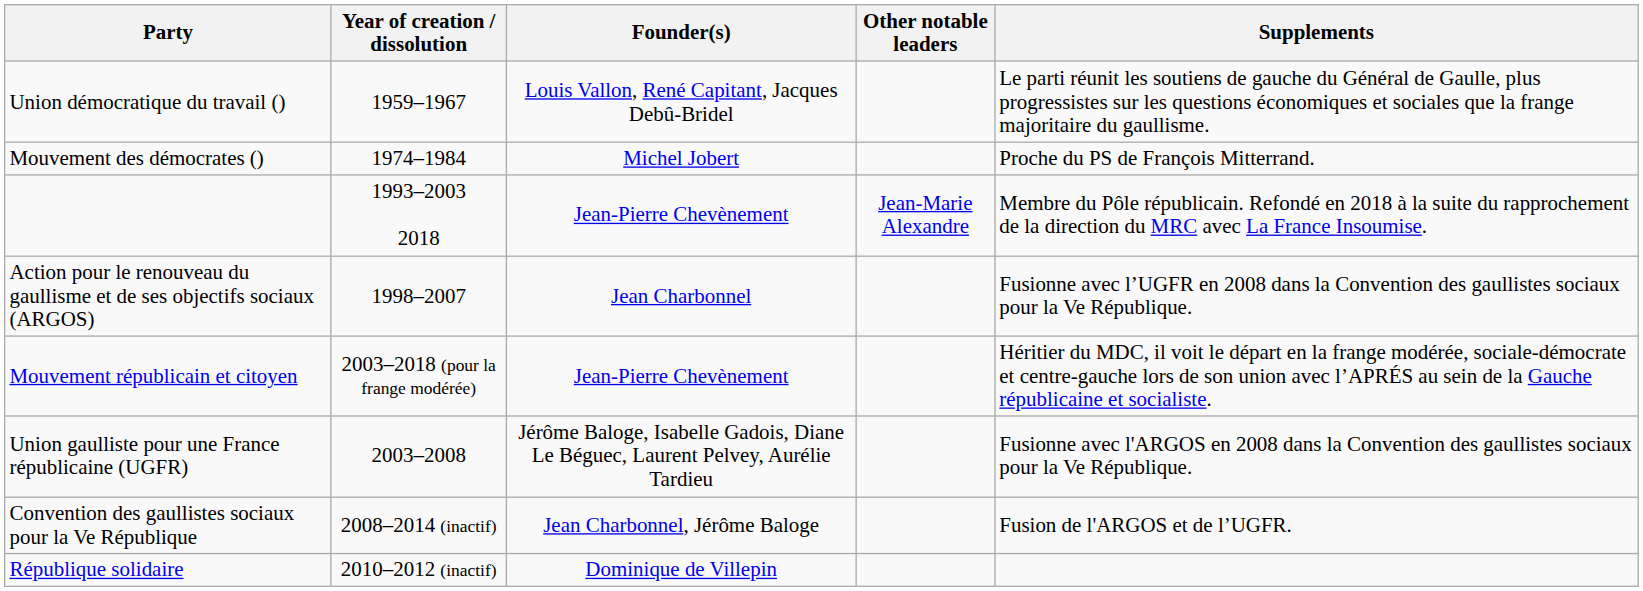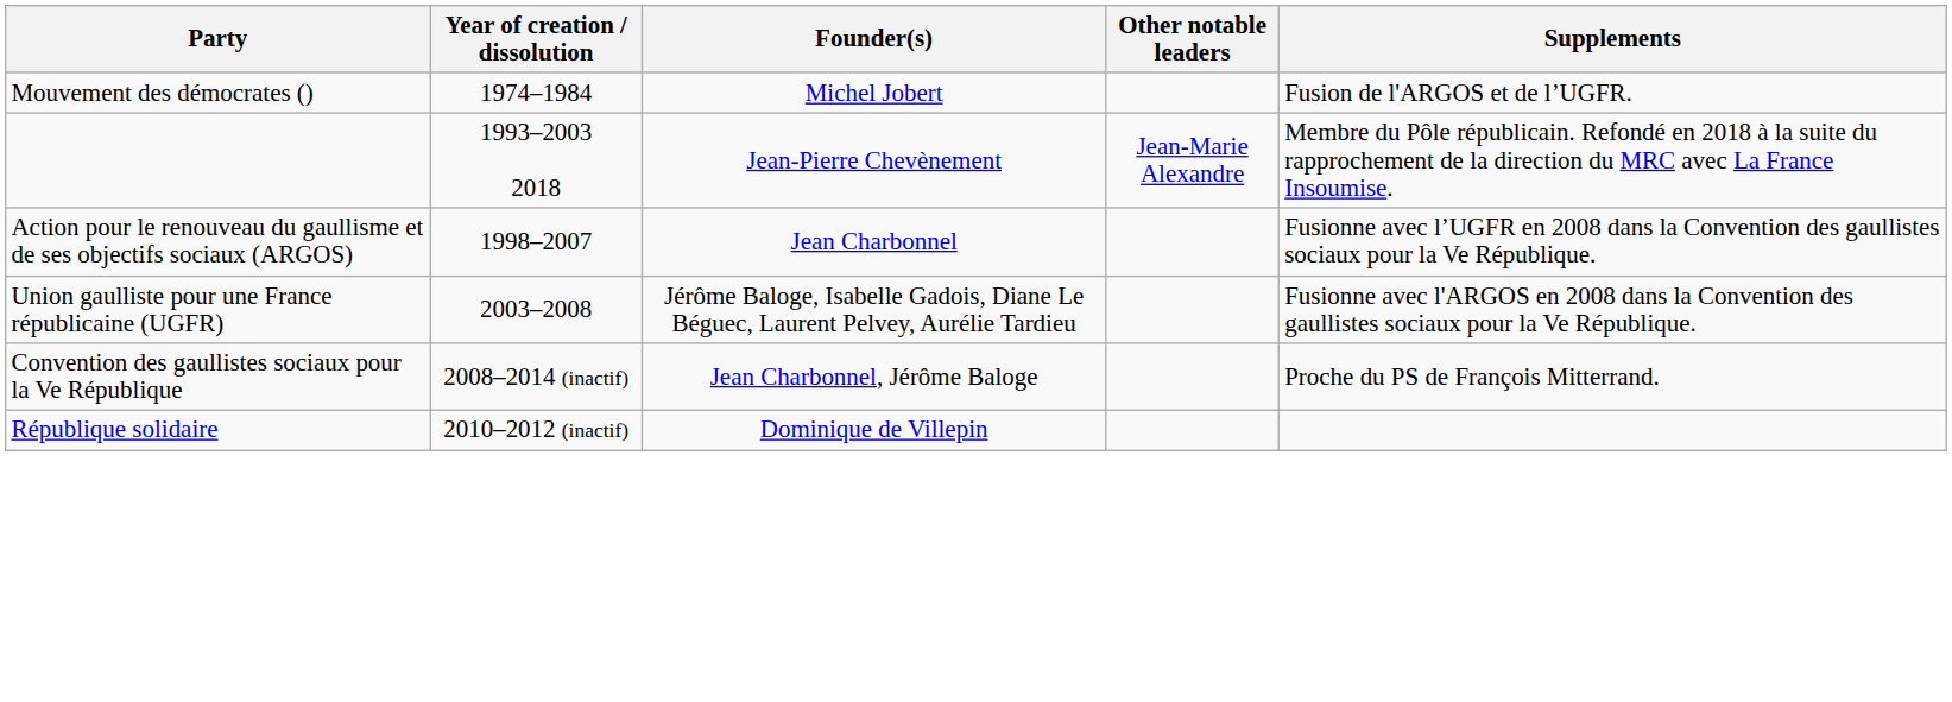 <table class="wikitable sortable" align="center">
 <tr>
 <th>Party</th>
 <th>Year of creation / dissolution</th>
 <th>Founder(s)</th>
 <th>Other notable leaders</th>
 <th>Supplements</th>
 </tr>
 <tr>
-<td>Union démocratique du travail ()</td>
-<td align="center">1959–1967</td>
-<td align="center"><a href='#'>Louis Vallon</a>, <a href='#'>René Capitant</a>, Jacques Debû-Bridel</td>
-<td align="center"></td>
-<td>Le parti réunit les soutiens de gauche du Général de Gaulle, plus progressistes sur les questions économiques et sociales que la frange majoritaire du gaullisme.</td>
-</tr>
-<tr>
 <td>Mouvement des démocrates ()</td>
 <td align="center">1974–1984</td>
 <td align="center"><a href='#'>Michel Jobert</a></td>
 <td align="center"></td>
-<td>Proche du PS de François Mitterrand.</td>
+<td>Fusion de l'ARGOS et de l’UGFR.</td>
 </tr>
 <tr>
 <td></td>
 <td align="center">1993–2003 <br><br>2018</td>
 <td align="center"><a href='#'>Jean-Pierre Chevènement</a></td>
 <td align="center"><a href='#'>Jean-Marie Alexandre</a></td>
 <td>Membre du Pôle républicain. Refondé en 2018 à la suite du rapprochement de la direction du <a href='#'>MRC</a> avec <a href='#'>La France Insoumise</a>.</td>
 </tr>
 <tr>
 <td>Action pour le renouveau du gaullisme et de ses objectifs sociaux (ARGOS)</td>
 <td align="center">1998–2007</td>
 <td align="center"><a href='#'>Jean Charbonnel</a></td>
 <td align="center"></td>
 <td>Fusionne avec l’UGFR en 2008 dans la Convention des gaullistes sociaux pour la Ve République.</td>
 </tr>
 <tr>
-<td><a href='#'>Mouvement républicain et citoyen</a></td>
-<td align="center">2003–2018 <small>(pour la frange modérée)</small></td>
-<td align="center"><a href='#'>Jean-Pierre Chevènement</a></td>
-<td align="center"></td>
-<td>Héritier du MDC, il voit le départ en la frange modérée, sociale-démocrate et centre-gauche lors de son union avec l’APRÉS au sein de la <a href='#'>Gauche républicaine et socialiste</a>.</td>
-</tr>
-<tr>
 <td>Union gaulliste pour une France républicaine (UGFR)</td>
 <td align="center">2003–2008</td>
 <td align="center">Jérôme Baloge, Isabelle Gadois, Diane Le Béguec, Laurent Pelvey, Aurélie Tardieu</td>
 <td align="center"></td>
 <td>Fusionne avec l'ARGOS en 2008 dans la Convention des gaullistes sociaux pour la Ve République.</td>
 </tr>
 <tr>
 <td>Convention des gaullistes sociaux pour la Ve République</td>
 <td align="center">2008–2014 <small>(inactif)</small></td>
 <td align="center"><a href='#'>Jean Charbonnel</a>, Jérôme Baloge</td>
 <td align="center"></td>
-<td>Fusion de l'ARGOS et de l’UGFR.</td>
+<td>Proche du PS de François Mitterrand.</td>
 </tr>
 <tr>
 <td><a href='#'>République solidaire</a></td>
 <td align="center">2010–2012 <small>(inactif)</small></td>
 <td align="center"><a href='#'>Dominique de Villepin</a></td>
 <td align="center"></td>
 <td></td>
 </tr>
 </table>
